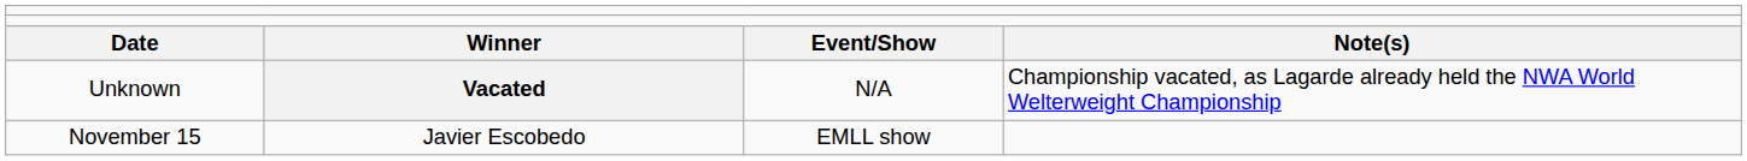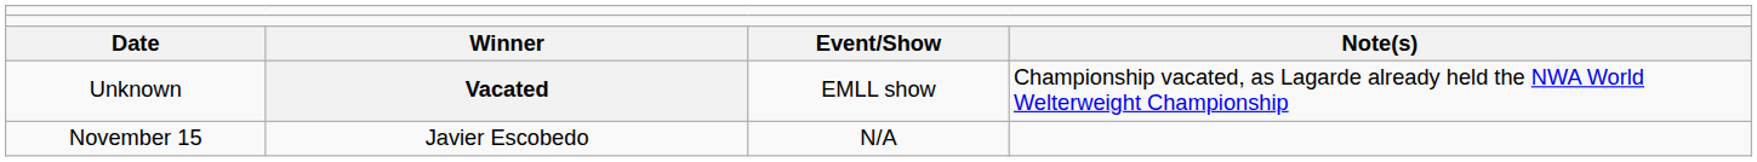 <table class="wikitable" style="text-align:center; width:100%;">
 <tr>
 <td colspan=5></td>
 </tr>
 <tr>
 <td colspan=5><strong></strong></td>
 </tr>
 <tr>
 <th width=14%>Date</th>
 <th width=26%>Winner</th>
 <th width=14%>Event/Show</th>
 <th width=40%>Note(s)</th>
 </tr>
 <tr>
 <td>Unknown</td>
 <th>Vacated</th>
-<td>N/A</td>
+<td>EMLL show</td>
 <td align=left>Championship vacated, as Lagarde already held the <a href='#'>NWA World Welterweight Championship</a></td>
 </tr>
 <tr>
 <td>November 15</td>
 <td>Javier Escobedo</td>
-<td>EMLL show</td>
+<td>N/A</td>
 <td align=left></td>
 </tr>
 </table>
